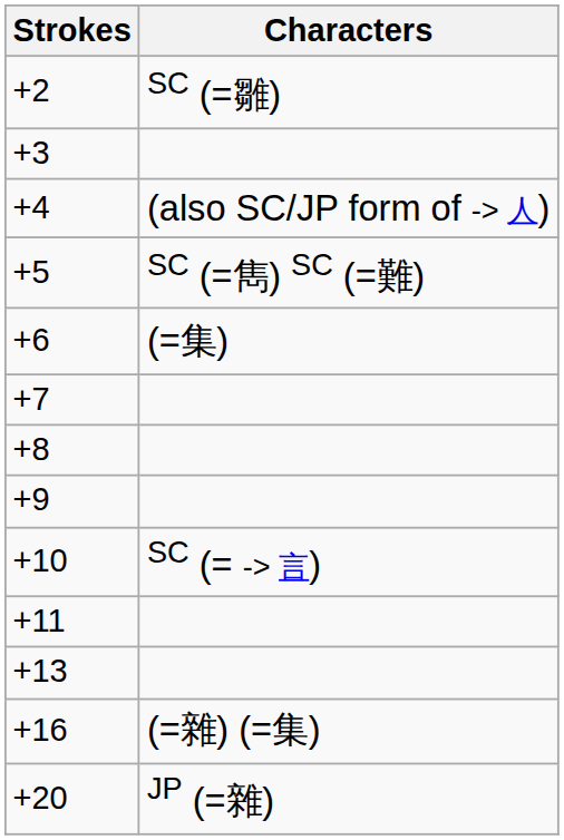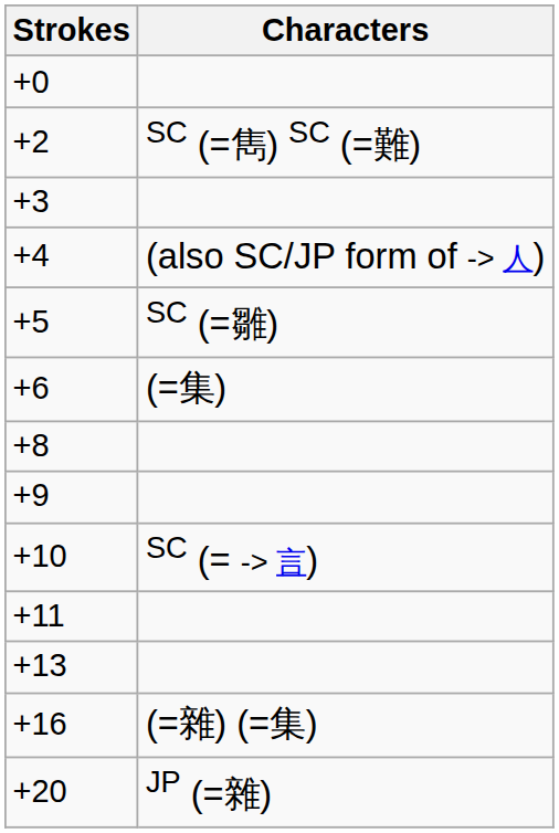 <table class="wikitable">
 <tr>
 <th>Strokes</th>
 <th>Characters</th>
 </tr>
 <tr>
+<td>+0</td>
+<td style="font-size: large;"></td>
+</tr>
+<tr>
 <td>+2</td>
-<td style="font-size: large;">      <sup>SC</sup> (=雛)</td>
+<td style="font-size: large;">   <sup>SC</sup> (=雋) <sup>SC</sup> (=難)</td>
 </tr>
 <tr>
 <td>+3</td>
 <td style="font-size: large;"> </td>
 </tr>
 <tr>
 <td>+4</td>
 <td style="font-size: large;">       (also SC/JP form of  <small>-> <a href='#'>人</a></small>) </td>
 </tr>
 <tr>
 <td>+5</td>
-<td style="font-size: large;">   <sup>SC</sup> (=雋) <sup>SC</sup> (=難)</td>
+<td style="font-size: large;">      <sup>SC</sup> (=雛)</td>
 </tr>
 <tr>
 <td>+6</td>
 <td style="font-size: large;"> (=集)</td>
-</tr>
-<tr>
-<td>+7</td>
-<td style="font-size: large;"></td>
 </tr>
 <tr>
 <td>+8</td>
 <td style="font-size: large;"> </td>
 </tr>
 <tr>
 <td>+9</td>
 <td style="font-size: large;"></td>
 </tr>
 <tr>
 <td>+10</td>
 <td style="font-size: large;">         <sup>SC</sup> (= <small>-> <a href='#'>言</a></small>)</td>
 </tr>
 <tr>
 <td>+11</td>
 <td style="font-size: large;">  </td>
 </tr>
 <tr>
 <td>+13</td>
 <td style="font-size: large;"></td>
 </tr>
 <tr>
 <td>+16</td>
 <td style="font-size: large;"> (=雜)  (=集)</td>
 </tr>
 <tr>
 <td>+20</td>
 <td style="font-size: large;"> <sup>JP</sup> (=雜) </td>
 </tr>
 </table>
